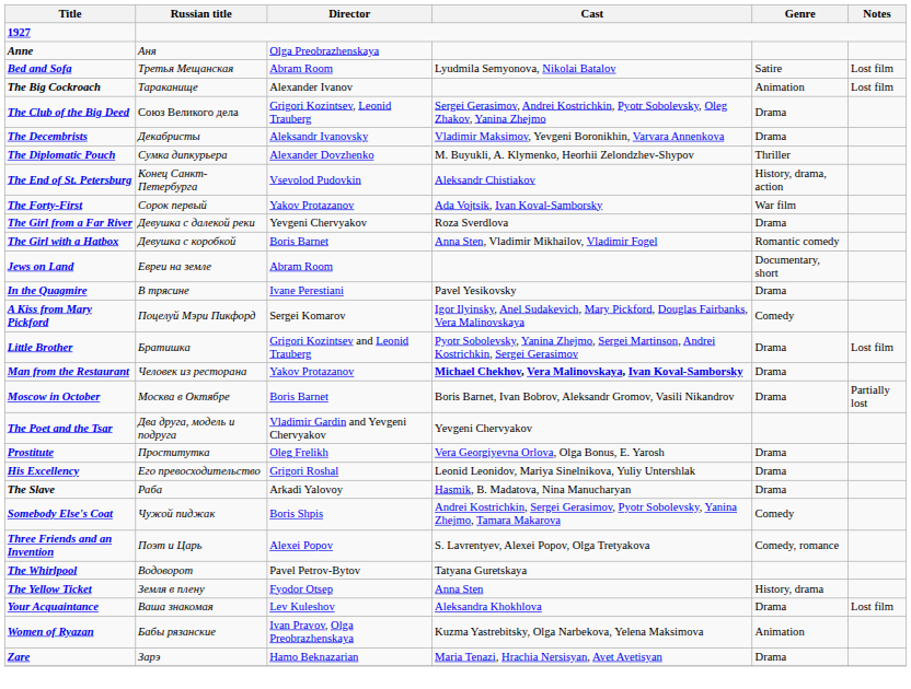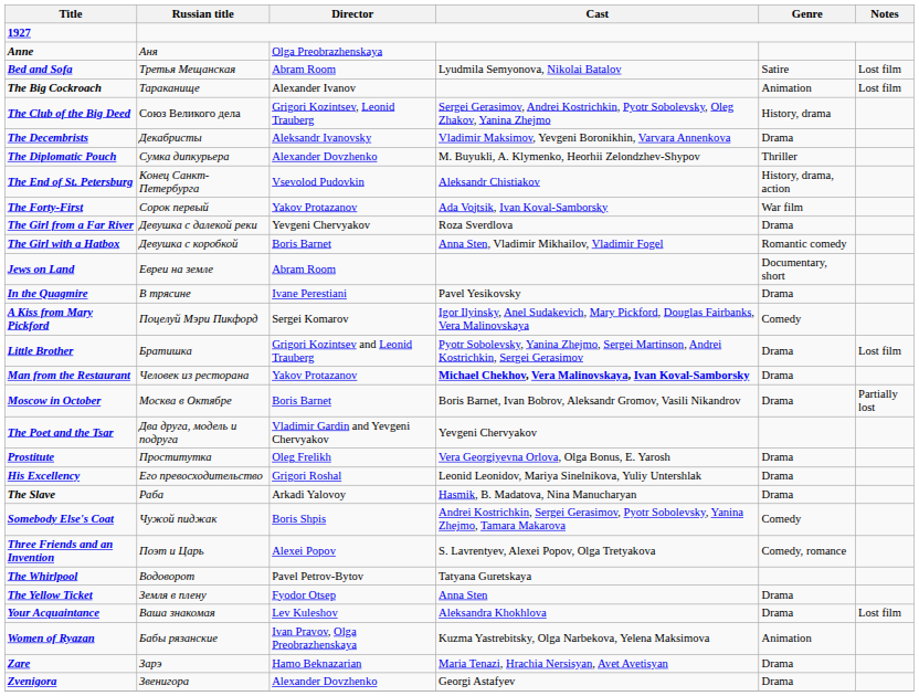 <table class="wikitable">
 <tr>
 <th>Title</th>
 <th>Russian title</th>
 <th>Director</th>
 <th>Cast</th>
 <th>Genre</th>
 <th>Notes</th>
 </tr>
 <tr>
 <td><strong><a href='#'>1927</a></strong></td>
 </tr>
 <tr>
 <td><strong><em>Anne</em></strong></td>
 <td><em>Аня</em></td>
 <td><a href='#'>Olga Preobrazhenskaya</a></td>
 <td></td>
 <td></td>
 <td></td>
 </tr>
 <tr>
 <td><strong><em><a href='#'>Bed and Sofa</a></em></strong></td>
 <td><em>Третья Мещанская</em></td>
 <td><a href='#'>Abram Room</a></td>
 <td>Lyudmila Semyonova, <a href='#'>Nikolai Batalov</a></td>
 <td>Satire</td>
 <td>Lost film</td>
 </tr>
 <tr>
 <td><strong><em>The Big Cockroach</em></strong></td>
 <td><em>Тараканище</em></td>
 <td>Alexander Ivanov</td>
 <td></td>
 <td>Animation</td>
 <td>Lost film</td>
 </tr>
 <tr>
 <td><strong><em><a href='#'>The Club of the Big Deed</a></em></strong></td>
 <td>Союз Великого дела</td>
 <td><a href='#'>Grigori Kozintsev</a>, <a href='#'>Leonid Trauberg</a></td>
 <td><a href='#'>Sergei Gerasimov</a>, <a href='#'>Andrei Kostrichkin</a>, <a href='#'>Pyotr Sobolevsky</a>, <a href='#'>Oleg Zhakov</a>, <a href='#'>Yanina Zhejmo</a></td>
-<td>Drama</td>
+<td>History, drama</td>
 <td></td>
 </tr>
 <tr>
 <td><strong><em><a href='#'>The Decembrists</a></em></strong></td>
 <td><em>Декабристы</em></td>
 <td><a href='#'>Aleksandr Ivanovsky</a></td>
 <td><a href='#'>Vladimir Maksimov</a>, Yevgeni Boronikhin, <a href='#'>Varvara Annenkova</a></td>
 <td>Drama</td>
 <td></td>
 </tr>
 <tr>
 <td><strong><em><a href='#'>The Diplomatic Pouch</a></em></strong></td>
 <td><em>Сумка дипкурьера</em></td>
 <td><a href='#'>Alexander Dovzhenko</a></td>
 <td>M. Buyukli, A. Klymenko, Heorhii Zelondzhev-Shypov</td>
 <td>Thriller</td>
 <td></td>
 </tr>
 <tr>
 <td><strong><em><a href='#'>The End of St. Petersburg</a></em></strong></td>
 <td><em>Конец Санкт-Петербурга</em></td>
 <td><a href='#'>Vsevolod Pudovkin</a></td>
 <td><a href='#'>Aleksandr Chistiakov</a></td>
 <td>History, drama, action</td>
 <td></td>
 </tr>
 <tr>
 <td><strong><em><a href='#'>The Forty-First</a></em></strong></td>
 <td><em>Сорок первый</em></td>
 <td><a href='#'>Yakov Protazanov</a></td>
 <td><a href='#'>Ada Vojtsik</a>, <a href='#'>Ivan Koval-Samborsky</a></td>
 <td>War film</td>
 <td></td>
 </tr>
 <tr>
 <td><strong><em><a href='#'>The Girl from a Far River</a></em></strong></td>
 <td><em>Девушка с далекой реки</em></td>
 <td>Yevgeni Chervyakov</td>
 <td>Roza Sverdlova</td>
 <td>Drama</td>
 <td></td>
 </tr>
 <tr>
 <td><strong><em><a href='#'>The Girl with a Hatbox</a></em></strong></td>
 <td><em>Девушка с коробкой</em></td>
 <td><a href='#'>Boris Barnet</a></td>
 <td><a href='#'>Anna Sten</a>, Vladimir Mikhailov, <a href='#'>Vladimir Fogel</a></td>
 <td>Romantic comedy</td>
 <td></td>
 </tr>
 <tr>
 <td><strong><em><a href='#'>Jews on Land</a></em></strong></td>
 <td><em>Евреи на земле</em></td>
 <td><a href='#'>Abram Room</a></td>
 <td></td>
 <td>Documentary, short</td>
 <td></td>
 </tr>
 <tr>
 <td><strong><em><a href='#'>In the Quagmire</a></em></strong></td>
 <td><em>В трясине</em></td>
 <td><a href='#'>Ivane Perestiani</a></td>
 <td>Pavel Yesikovsky</td>
 <td>Drama</td>
 <td></td>
 </tr>
 <tr>
 <td><strong><em><a href='#'>A Kiss from Mary Pickford</a></em></strong></td>
 <td><em>Поцелуй Мэри Пикфорд</em></td>
 <td>Sergei Komarov</td>
 <td><a href='#'>Igor Ilyinsky</a>, <a href='#'>Anel Sudakevich</a>, <a href='#'>Mary Pickford</a>, <a href='#'>Douglas Fairbanks</a>, <a href='#'>Vera Malinovskaya</a></td>
 <td>Comedy</td>
 <td></td>
 </tr>
 <tr>
 <td><strong><em><a href='#'>Little Brother</a></em></strong></td>
 <td><em>Братишка</em></td>
 <td><a href='#'>Grigori Kozintsev</a> and <a href='#'>Leonid Trauberg</a></td>
 <td><a href='#'>Pyotr Sobolevsky</a>, <a href='#'>Yanina Zhejmo</a>, <a href='#'>Sergei Martinson</a>, <a href='#'>Andrei Kostrichkin</a>, <a href='#'>Sergei Gerasimov</a></td>
 <td>Drama</td>
 <td>Lost film</td>
 </tr>
 <tr>
 <td><strong><em><a href='#'>Man from the Restaurant</a></em></strong></td>
 <td><em>Человек из ресторана</em></td>
 <td><a href='#'>Yakov Protazanov</a></td>
 <td><strong><a href='#'>Michael Chekhov</a>, <a href='#'>Vera Malinovskaya</a>, <a href='#'>Ivan Koval-Samborsky</a></strong></td>
 <td>Drama</td>
 <td></td>
 </tr>
 <tr>
 <td><strong><em><a href='#'>Moscow in October</a></em></strong></td>
 <td><em>Москва в Октябре</em></td>
 <td><a href='#'>Boris Barnet</a></td>
 <td>Boris Barnet, Ivan Bobrov, Aleksandr Gromov, Vasili Nikandrov</td>
 <td>Drama</td>
 <td>Partially lost</td>
 </tr>
 <tr>
 <td><strong><em><a href='#'>The Poet and the Tsar</a></em></strong></td>
 <td><em>Два друга, модель и подруга</em></td>
 <td><a href='#'>Vladimir Gardin</a> and Yevgeni Chervyakov</td>
 <td>Yevgeni Chervyakov</td>
 <td></td>
 <td></td>
 </tr>
 <tr>
 <td><strong><em><a href='#'>Prostitute</a></em></strong></td>
 <td><em>Проститутка</em></td>
 <td><a href='#'>Oleg Frelikh</a></td>
 <td><a href='#'>Vera Georgiyevna Orlova</a>, Olga Bonus, E. Yarosh</td>
 <td>Drama</td>
 <td></td>
 </tr>
 <tr>
 <td><strong><em><a href='#'>His Excellency</a></em></strong></td>
 <td><em>Его превосходительство</em></td>
 <td><a href='#'>Grigori Roshal</a></td>
 <td>Leonid Leonidov, Mariya Sinelnikova, Yuliy Untershlak</td>
 <td>Drama</td>
 <td></td>
 </tr>
 <tr>
 <td><strong><em>The Slave</em></strong></td>
 <td><em>Раба</em></td>
 <td>Arkadi Yalovoy</td>
 <td><a href='#'>Hasmik</a>, B. Madatova, Nina Manucharyan</td>
 <td>Drama</td>
 <td></td>
 </tr>
 <tr>
 <td><strong><em><a href='#'>Somebody Else's Coat</a></em></strong></td>
 <td><em>Чужой пиджак</em></td>
 <td><a href='#'>Boris Shpis</a></td>
 <td><a href='#'>Andrei Kostrichkin</a>, <a href='#'>Sergei Gerasimov</a>, <a href='#'>Pyotr Sobolevsky</a>, <a href='#'>Yanina Zhejmo</a>, <a href='#'>Tamara Makarova</a></td>
 <td>Comedy</td>
 <td></td>
 </tr>
 <tr>
 <td><strong><em><a href='#'>Three Friends and an Invention</a></em></strong></td>
 <td><em>Поэт и Царь</em></td>
 <td><a href='#'>Alexei Popov</a></td>
 <td>S. Lavrentyev, Alexei Popov, Olga Tretyakova</td>
 <td>Comedy, romance</td>
 <td></td>
 </tr>
 <tr>
 <td><strong><em><a href='#'>The Whirlpool</a></em></strong></td>
 <td><em>Водоворот</em></td>
 <td>Pavel Petrov-Bytov</td>
 <td>Tatyana Guretskaya</td>
 <td></td>
 <td></td>
 </tr>
 <tr>
 <td><strong><em><a href='#'>The Yellow Ticket</a></em></strong></td>
 <td><em>Земля в плену</em></td>
 <td><a href='#'>Fyodor Otsep</a></td>
 <td><a href='#'>Anna Sten</a></td>
-<td>History, drama</td>
+<td>Drama</td>
 <td></td>
 </tr>
 <tr>
 <td><strong><em><a href='#'>Your Acquaintance</a></em></strong></td>
 <td><em>Ваша знакомая</em></td>
 <td><a href='#'>Lev Kuleshov</a></td>
 <td><a href='#'>Aleksandra Khokhlova</a></td>
 <td>Drama</td>
 <td>Lost film</td>
 </tr>
 <tr>
 <td><strong><em><a href='#'>Women of Ryazan</a></em></strong></td>
 <td><em>Бабы рязанские</em></td>
 <td><a href='#'>Ivan Pravov</a>, <a href='#'>Olga Preobrazhenskaya</a></td>
 <td>Kuzma Yastrebitsky, Olga Narbekova, Yelena Maksimova</td>
 <td>Animation</td>
 <td></td>
 </tr>
 <tr>
 <td><strong><em><a href='#'>Zare</a></em></strong></td>
 <td><em>Зарэ</em></td>
 <td><a href='#'>Hamo Beknazarian</a></td>
 <td><a href='#'>Maria Tenazi</a>, <a href='#'>Hrachia Nersisyan</a>, <a href='#'>Avet Avetisyan</a></td>
 <td>Drama</td>
 <td></td>
 </tr>
 <tr>
+<td><strong><em><a href='#'>Zvenigora</a></em></strong></td>
+<td><em>Звeнигopа</em></td>
+<td><a href='#'>Alexander Dovzhenko</a></td>
+<td>Georgi Astafyev</td>
+<td>Drama</td>
+<td></td>
+</tr>
+<tr>
 </tr>
 </table>
